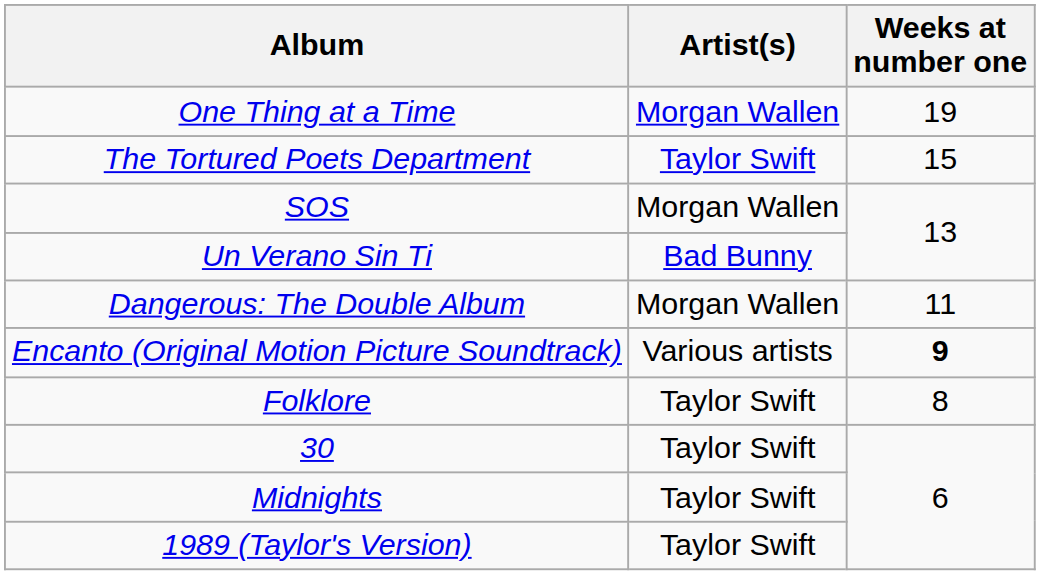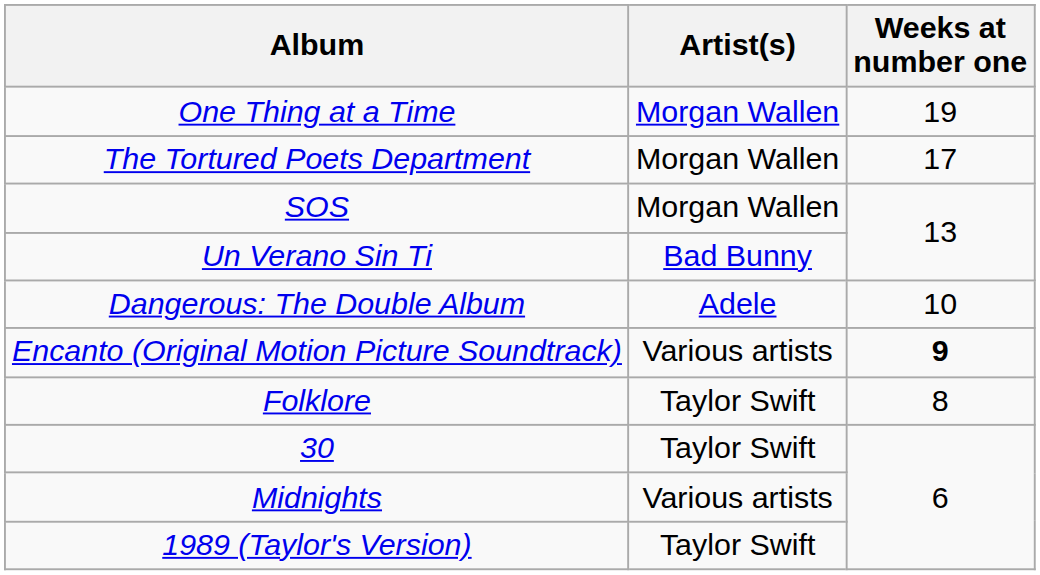 <table class="wikitable" style="text-align:center">
 <tr>
 <th>Album</th>
 <th>Artist(s)</th>
 <th>Weeks at<br>number one</th>
 </tr>
 <tr>
 <td><em><a href='#'>One Thing at a Time</a></em></td>
 <td><a href='#'>Morgan Wallen</a></td>
 <td>19</td>
 </tr>
 <tr>
 <td><em><a href='#'>The Tortured Poets Department</a></em></td>
-<td><a href='#'>Taylor Swift</a></td>
-<td>15</td>
+<td>Morgan Wallen</td>
+<td>17</td>
 </tr>
 <tr>
 <td><em><a href='#'>SOS</a></em></td>
 <td>Morgan Wallen</td>
 <td rowspan="2">13</td>
 </tr>
 <tr>
 <td><em><a href='#'>Un Verano Sin Ti</a></em></td>
 <td><a href='#'>Bad Bunny</a></td>
 </tr>
 <tr>
 <td><em><a href='#'>Dangerous: The Double Album</a></em></td>
-<td>Morgan Wallen</td>
-<td>11</td>
+<td><a href='#'>Adele</a></td>
+<td>10</td>
 </tr>
 <tr>
 <td><em><a href='#'>Encanto (Original Motion Picture Soundtrack)</a></em></td>
 <td>Various artists</td>
 <td><strong>9</strong></td>
 </tr>
 <tr>
 <td><em><a href='#'>Folklore</a></em></td>
 <td>Taylor Swift</td>
 <td>8</td>
 </tr>
 <tr>
 <td><em><a href='#'>30</a></em></td>
 <td>Taylor Swift</td>
 <td rowspan="3">6</td>
 </tr>
 <tr>
 <td><em><a href='#'>Midnights</a></em></td>
-<td>Taylor Swift</td>
+<td>Various artists</td>
 </tr>
 <tr>
 <td><em><a href='#'>1989 (Taylor's Version)</a></em></td>
 <td>Taylor Swift</td>
 </tr>
 </table>
